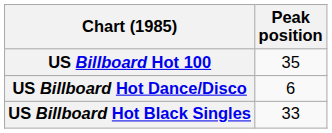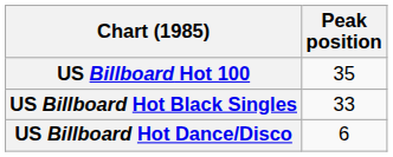 <table class="wikitable sortable plainrowheaders">
 <tr>
 <th scope="col">Chart (1985)</th>
 <th scope="col">Peak<br>position</th>
 </tr>
 <tr>
 <th scope="row">US <a href='#'><em>Billboard</em> Hot 100</a></th>
 <td align="center">35</td>
 </tr>
 <tr>
+<th scope="row">US <em>Billboard</em> <a href='#'>Hot Black Singles</a></th>
+<td align="center">33</td>
+</tr>
+<tr>
 <th scope="row">US <em>Billboard</em> <a href='#'>Hot Dance/Disco</a></th>
 <td align="center">6</td>
 </tr>
-<tr>
-<th scope="row">US <em>Billboard</em> <a href='#'>Hot Black Singles</a></th>
-<td align="center">33</td>
-</tr>
 </table>
